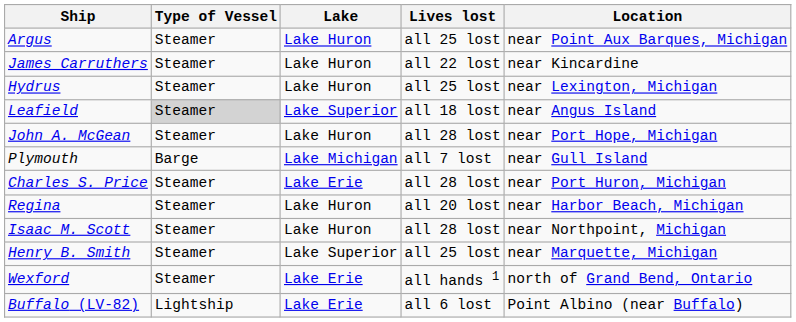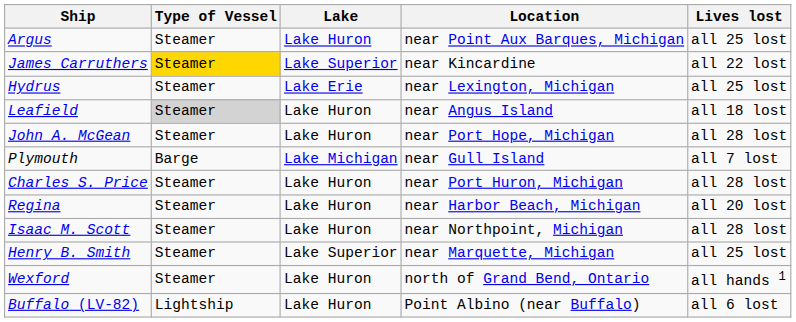 <table class="wikitable">
 <tr>
 <th>Ship</th>
 <th>Type of Vessel</th>
 <th>Lake</th>
+<th>Location</th>
 <th>Lives lost</th>
-<th>Location</th>
 </tr>
 <tr>
 <td><a href='#'><em>Argus</em></a></td>
 <td>Steamer</td>
 <td><a href='#'>Lake Huron</a></td>
+<td>near <a href='#'>Point Aux Barques, Michigan</a></td>
 <td>all 25 lost</td>
-<td>near <a href='#'>Point Aux Barques, Michigan</a></td>
 </tr>
 <tr>
 <td><a href='#'><em>James Carruthers</em></a></td>
-<td>Steamer</td>
-<td>Lake Huron</td>
+<td style="background: gold;">Steamer</td>
+<td><a href='#'>Lake Superior</a></td>
+<td>near Kincardine</td>
 <td>all 22 lost</td>
-<td>near Kincardine</td>
 </tr>
 <tr>
 <td><a href='#'><em>Hydrus</em></a></td>
 <td>Steamer</td>
-<td>Lake Huron</td>
+<td><a href='#'>Lake Erie</a></td>
+<td>near <a href='#'>Lexington, Michigan</a></td>
 <td>all 25 lost</td>
-<td>near <a href='#'>Lexington, Michigan</a></td>
 </tr>
 <tr>
 <td><a href='#'><em>Leafield</em></a></td>
 <td style="background: lightgrey;">Steamer</td>
-<td><a href='#'>Lake Superior</a></td>
+<td>Lake Huron</td>
+<td>near <a href='#'>Angus Island</a></td>
 <td>all 18 lost</td>
-<td>near <a href='#'>Angus Island</a></td>
 </tr>
 <tr>
 <td><a href='#'><em>John A. McGean</em></a></td>
 <td>Steamer</td>
 <td>Lake Huron</td>
+<td>near <a href='#'>Port Hope, Michigan</a></td>
 <td>all 28 lost</td>
-<td>near <a href='#'>Port Hope, Michigan</a></td>
 </tr>
 <tr>
 <td><em>Plymouth</em></td>
 <td>Barge</td>
 <td><a href='#'>Lake Michigan</a></td>
+<td>near <a href='#'>Gull Island</a></td>
 <td>all 7 lost</td>
-<td>near <a href='#'>Gull Island</a></td>
 </tr>
 <tr>
 <td><a href='#'><em>Charles S. Price</em></a></td>
 <td>Steamer</td>
-<td><a href='#'>Lake Erie</a></td>
+<td>Lake Huron</td>
+<td>near <a href='#'>Port Huron, Michigan</a></td>
 <td>all 28 lost</td>
-<td>near <a href='#'>Port Huron, Michigan</a></td>
 </tr>
 <tr>
 <td><a href='#'><em>Regina</em></a></td>
 <td>Steamer</td>
 <td>Lake Huron</td>
+<td>near <a href='#'>Harbor Beach, Michigan</a></td>
 <td>all 20 lost</td>
-<td>near <a href='#'>Harbor Beach, Michigan</a></td>
 </tr>
 <tr>
 <td><a href='#'><em>Isaac M. Scott</em></a></td>
 <td>Steamer</td>
 <td>Lake Huron</td>
+<td>near Northpoint, <a href='#'>Michigan</a></td>
 <td>all 28 lost</td>
-<td>near Northpoint, <a href='#'>Michigan</a></td>
 </tr>
 <tr>
 <td><a href='#'><em>Henry B. Smith</em></a></td>
 <td>Steamer</td>
 <td>Lake Superior</td>
+<td>near <a href='#'>Marquette, Michigan</a></td>
 <td>all 25 lost</td>
-<td>near <a href='#'>Marquette, Michigan</a></td>
 </tr>
 <tr>
 <td><a href='#'><em>Wexford</em></a></td>
 <td>Steamer</td>
-<td><a href='#'>Lake Erie</a></td>
+<td>Lake Huron</td>
+<td>north of <a href='#'>Grand Bend, Ontario</a></td>
 <td>all hands <sup>1</sup></td>
-<td>north of <a href='#'>Grand Bend, Ontario</a></td>
 </tr>
 <tr>
 <td><a href='#'><em>Buffalo</em> (LV-82)</a></td>
 <td>Lightship</td>
-<td><a href='#'>Lake Erie</a></td>
+<td>Lake Huron</td>
+<td>Point Albino (near <a href='#'>Buffalo</a>)</td>
 <td>all 6 lost</td>
-<td>Point Albino (near <a href='#'>Buffalo</a>)</td>
 </tr>
 </table>
